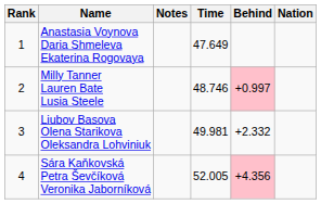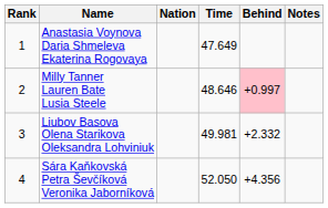 <table class="wikitable sortable" style="text-align:center">
 <tr>
 <th>Rank</th>
 <th>Name</th>
-<th>Notes</th>
+<th>Nation</th>
 <th>Time</th>
 <th>Behind</th>
-<th>Nation</th>
+<th>Notes</th>
 </tr>
 <tr>
 <td>1</td>
 <td align=left><a href='#'>Anastasia Voynova</a><br><a href='#'>Daria Shmeleva</a><br><a href='#'>Ekaterina Rogovaya</a></td>
-<td></td>
+<td align=left></td>
 <td>47.649</td>
 <td></td>
-<td align=left></td>
+<td></td>
 </tr>
 <tr>
 <td>2</td>
 <td align=left><a href='#'>Milly Tanner</a><br><a href='#'>Lauren Bate</a><br><a href='#'>Lusia Steele</a></td>
+<td align=left></td>
+<td>48.646</td>
+<td style="background: pink;">+0.997</td>
 <td></td>
-<td>48.746</td>
-<td style="background: pink;">+0.997</td>
-<td align=left></td>
 </tr>
 <tr>
 <td>3</td>
 <td align=left><a href='#'>Liubov Basova</a><br><a href='#'>Olena Starikova</a><br><a href='#'>Oleksandra Lohviniuk</a></td>
-<td></td>
+<td align=left></td>
 <td>49.981</td>
 <td>+2.332</td>
-<td align=left></td>
+<td></td>
 </tr>
 <tr>
 <td>4</td>
 <td align=left><a href='#'>Sára Kaňkovská</a><br><a href='#'>Petra Ševčíková</a><br><a href='#'>Veronika Jaborníková</a></td>
+<td align=left></td>
+<td>52.050</td>
+<td>+4.356</td>
 <td></td>
-<td>52.005</td>
-<td style="background: pink;">+4.356</td>
-<td align=left></td>
 </tr>
 </table>
